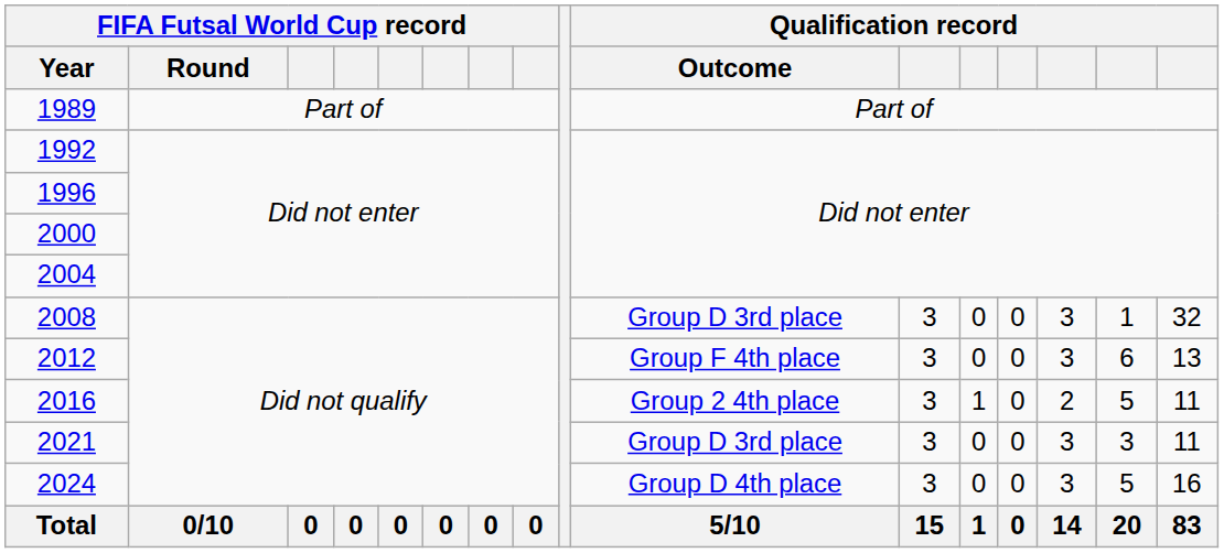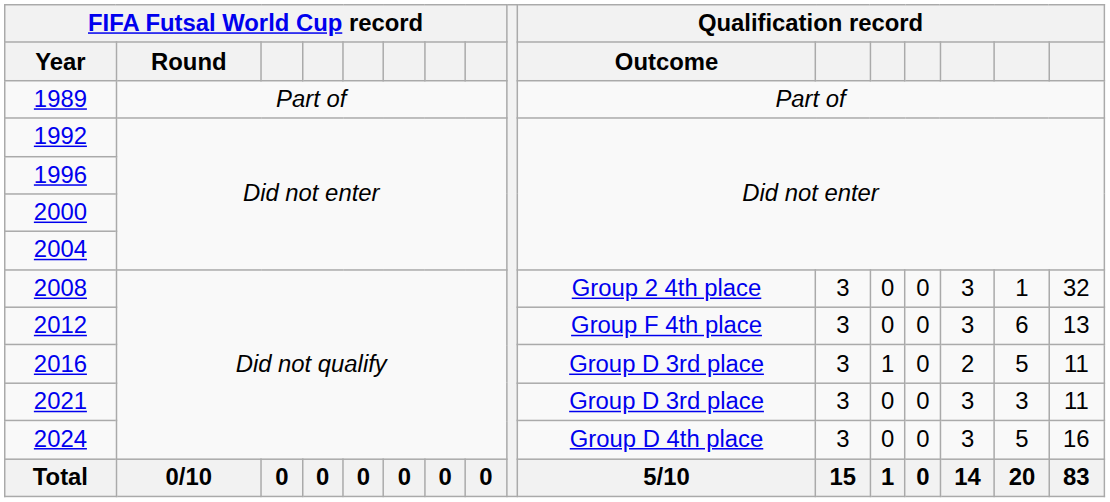 <table class="wikitable" style="text-align: center;">
 <tr>
 <th colspan=8><a href='#'>FIFA Futsal World Cup</a> record</th>
 <th width=1% rowspan=13></th>
 <th colspan=7>Qualification record</th>
 </tr>
 <tr>
 <th>Year</th>
 <th>Round</th>
 <th></th>
 <th></th>
 <th></th>
 <th></th>
 <th></th>
 <th></th>
 <th>Outcome</th>
 <th></th>
 <th></th>
 <th></th>
 <th></th>
 <th></th>
 <th></th>
 </tr>
 <tr>
 <td> <a href='#'>1989</a></td>
 <td colspan=7><em>Part of </em></td>
 <td colspan=7><em>Part of </em></td>
 </tr>
 <tr>
 <td> <a href='#'>1992</a></td>
 <td colspan=7 rowspan=4><em>Did not enter</em></td>
 <td colspan=7 rowspan=4><em>Did not enter</em></td>
 </tr>
 <tr>
 <td> <a href='#'>1996</a></td>
 </tr>
 <tr>
 <td> <a href='#'>2000</a></td>
 </tr>
 <tr>
 <td> <a href='#'>2004</a></td>
 </tr>
 <tr>
 <td> <a href='#'>2008</a></td>
 <td colspan=7 rowspan=5><em>Did not qualify</em></td>
-<td><a href='#'>Group D 3rd place</a></td>
+<td><a href='#'>Group 2 4th place</a></td>
 <td>3</td>
 <td>0</td>
 <td>0</td>
 <td>3</td>
 <td>1</td>
 <td>32</td>
 </tr>
 <tr>
 <td> <a href='#'>2012</a></td>
 <td><a href='#'>Group F 4th place</a></td>
 <td>3</td>
 <td>0</td>
 <td>0</td>
 <td>3</td>
 <td>6</td>
 <td>13</td>
 </tr>
 <tr>
 <td> <a href='#'>2016</a></td>
-<td><a href='#'>Group 2 4th place</a></td>
+<td><a href='#'>Group D 3rd place</a></td>
 <td>3</td>
 <td>1</td>
 <td>0</td>
 <td>2</td>
 <td>5</td>
 <td>11</td>
 </tr>
 <tr>
 <td> <a href='#'>2021</a></td>
 <td><a href='#'>Group D 3rd place</a></td>
 <td>3</td>
 <td>0</td>
 <td>0</td>
 <td>3</td>
 <td>3</td>
 <td>11</td>
 </tr>
 <tr>
 <td> <a href='#'>2024</a></td>
 <td><a href='#'>Group D 4th place</a></td>
 <td>3</td>
 <td>0</td>
 <td>0</td>
 <td>3</td>
 <td>5</td>
 <td>16</td>
 </tr>
 <tr>
 <th><strong>Total</strong></th>
 <th>0/10</th>
 <th>0</th>
 <th>0</th>
 <th>0</th>
 <th>0</th>
 <th>0</th>
 <th>0</th>
 <th>5/10</th>
 <th>15</th>
 <th>1</th>
 <th>0</th>
 <th>14</th>
 <th>20</th>
 <th>83</th>
 </tr>
 </table>
